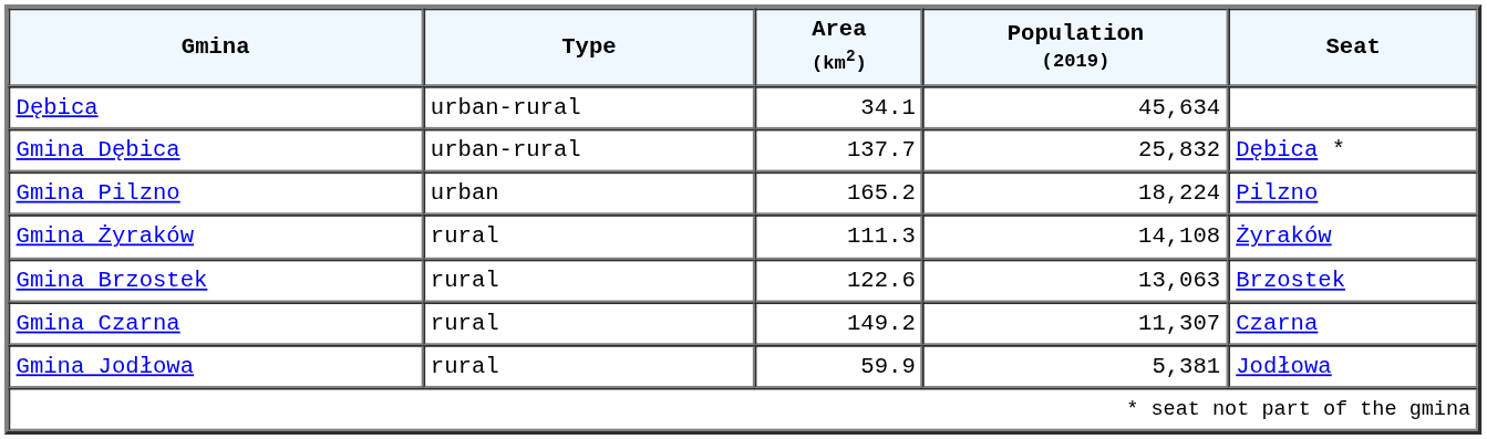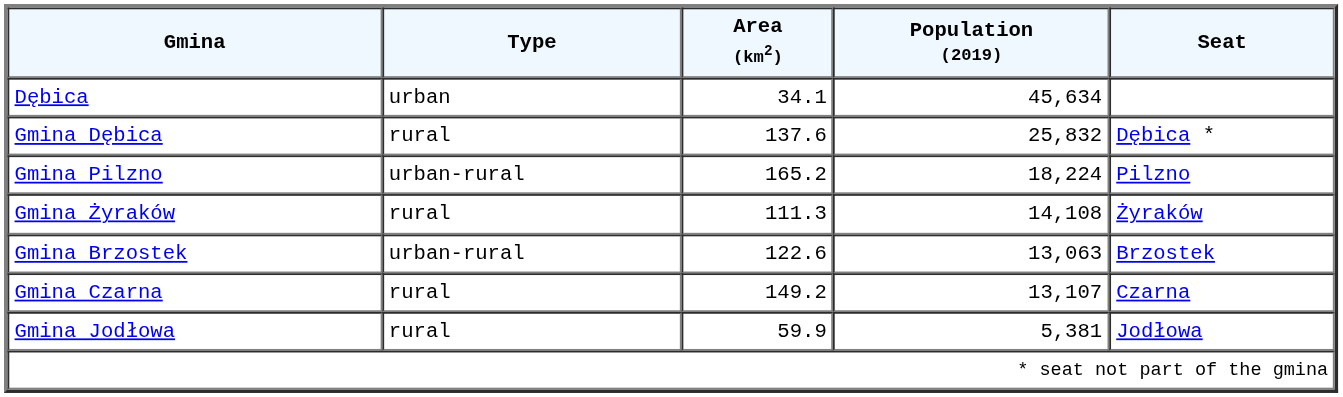 <table width="60%" border="2" cellpadding="3" cellspacing="0" style="font-size:90%;line-height:120%;">
 <tr bgcolor="F0F8FF">
 <th>Gmina</th>
 <th>Type</th>
 <th>Area<br><small>(km<sup>2</sup>)</small></th>
 <th>Population<br><small>(2019)</small></th>
 <th>Seat</th>
 </tr>
 <tr>
 <td><a href='#'>Dębica</a></td>
-<td>urban-rural</td>
+<td>urban</td>
 <td style="text-align:right;">34.1</td>
 <td style="text-align:right;">45,634</td>
 <td> </td>
 </tr>
 <tr>
 <td><a href='#'>Gmina Dębica</a></td>
-<td>urban-rural</td>
-<td style="text-align:right;">137.7</td>
+<td>rural</td>
+<td style="text-align:right;">137.6</td>
 <td style="text-align:right;">25,832</td>
 <td><a href='#'>Dębica</a> *</td>
 </tr>
 <tr>
 <td><a href='#'>Gmina Pilzno</a></td>
-<td>urban</td>
+<td>urban-rural</td>
 <td style="text-align:right;">165.2</td>
 <td style="text-align:right;">18,224</td>
 <td><a href='#'>Pilzno</a></td>
 </tr>
 <tr>
 <td><a href='#'>Gmina Żyraków</a></td>
 <td>rural</td>
 <td style="text-align:right;">111.3</td>
 <td style="text-align:right;">14,108</td>
 <td><a href='#'>Żyraków</a></td>
 </tr>
 <tr>
 <td><a href='#'>Gmina Brzostek</a></td>
-<td>rural</td>
+<td>urban-rural</td>
 <td style="text-align:right;">122.6</td>
 <td style="text-align:right;">13,063</td>
 <td><a href='#'>Brzostek</a></td>
 </tr>
 <tr>
 <td><a href='#'>Gmina Czarna</a></td>
 <td>rural</td>
 <td style="text-align:right;">149.2</td>
-<td style="text-align:right;">11,307</td>
+<td style="text-align:right;">13,107</td>
 <td><a href='#'>Czarna</a></td>
 </tr>
 <tr>
 <td><a href='#'>Gmina Jodłowa</a></td>
 <td>rural</td>
 <td style="text-align:right;">59.9</td>
 <td style="text-align:right;">5,381</td>
 <td><a href='#'>Jodłowa</a></td>
 </tr>
 <tr>
 <td colspan=5 style="text-align:right;font-size:90%">* seat not part of the gmina</td>
 </tr>
 </table>
